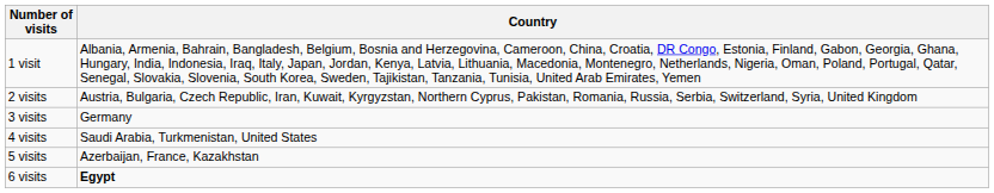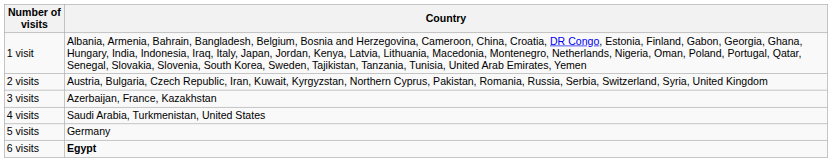 <table class=wikitable>
 <tr>
 <th>Number of visits</th>
 <th>Country</th>
 </tr>
 <tr>
 <td>1 visit</td>
 <td>Albania, Armenia, Bahrain, Bangladesh, Belgium, Bosnia and Herzegovina, Cameroon, China, Croatia, <a href='#'>DR Congo</a>, Estonia, Finland, Gabon, Georgia, Ghana, Hungary, India, Indonesia, Iraq, Italy, Japan, Jordan, Kenya, Latvia, Lithuania, Macedonia, Montenegro, Netherlands, Nigeria, Oman, Poland, Portugal, Qatar, Senegal, Slovakia, Slovenia, South Korea, Sweden, Tajikistan, Tanzania, Tunisia, United Arab Emirates, Yemen</td>
 </tr>
 <tr>
 <td>2 visits</td>
 <td>Austria, Bulgaria, Czech Republic, Iran, Kuwait, Kyrgyzstan, Northern Cyprus, Pakistan, Romania, Russia, Serbia, Switzerland, Syria, United Kingdom</td>
 </tr>
 <tr>
 <td>3 visits</td>
-<td>Germany</td>
+<td>Azerbaijan, France, Kazakhstan</td>
 </tr>
 <tr>
 <td>4 visits</td>
 <td>Saudi Arabia, Turkmenistan, United States</td>
 </tr>
 <tr>
 <td>5 visits</td>
-<td>Azerbaijan, France, Kazakhstan</td>
+<td>Germany</td>
 </tr>
 <tr>
 <td>6 visits</td>
 <td><strong>Egypt</strong></td>
 </tr>
 </table>
